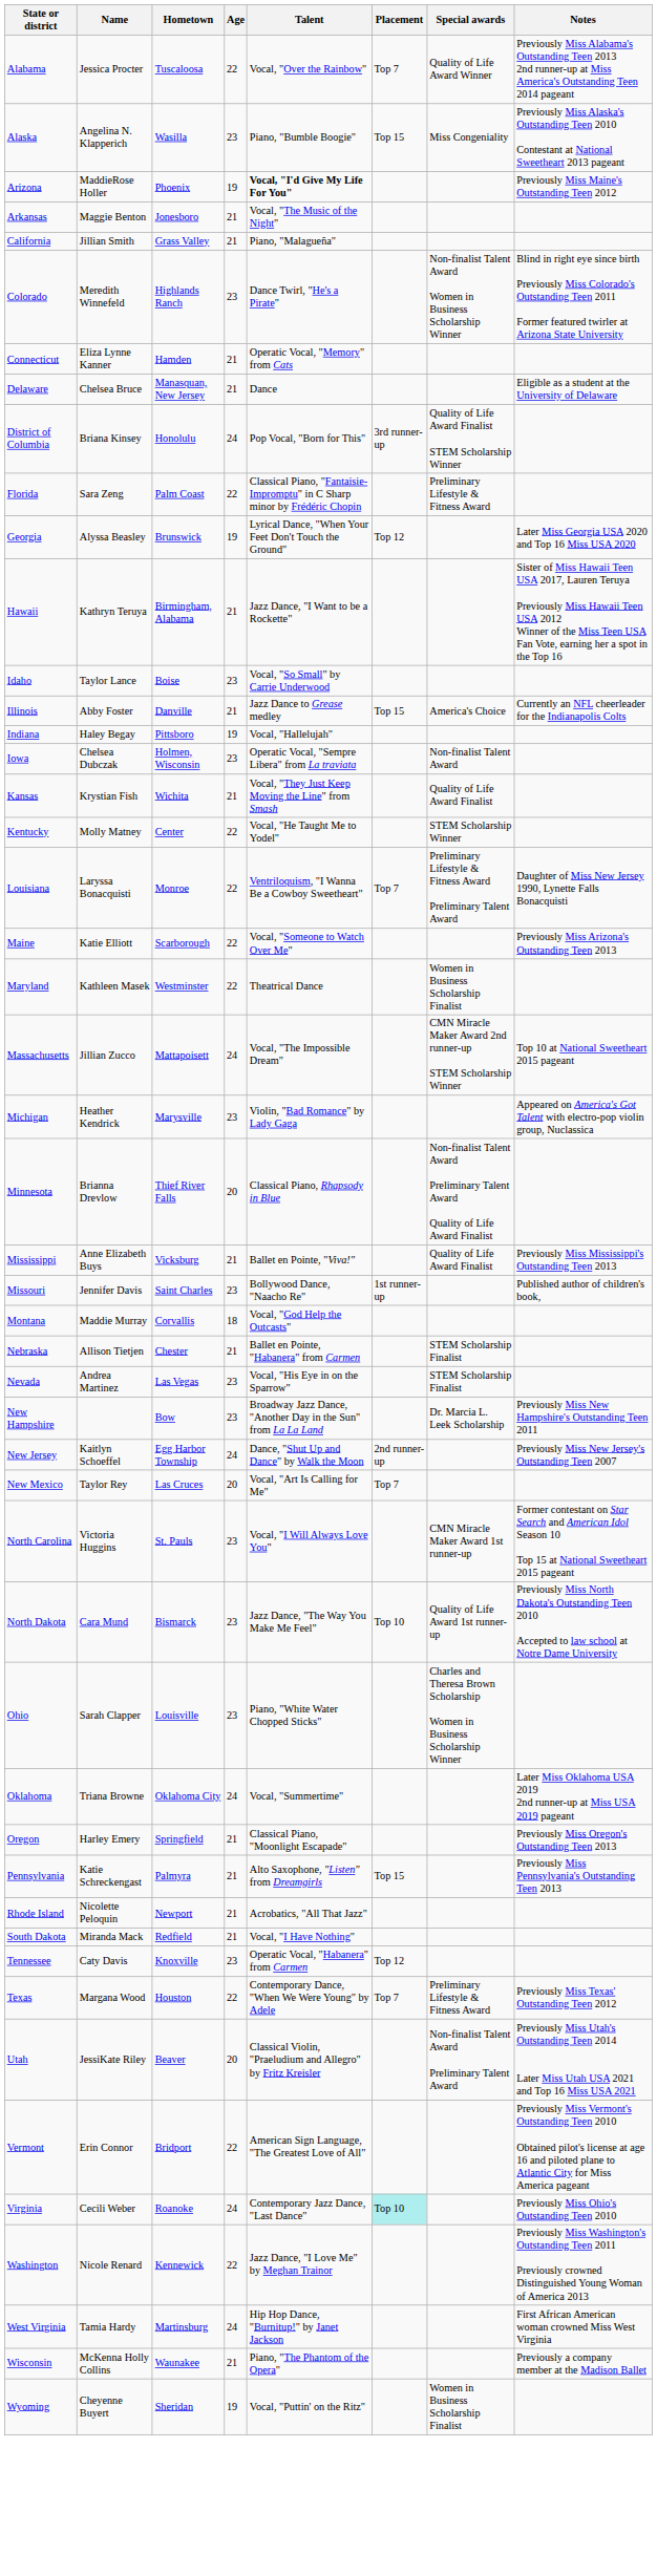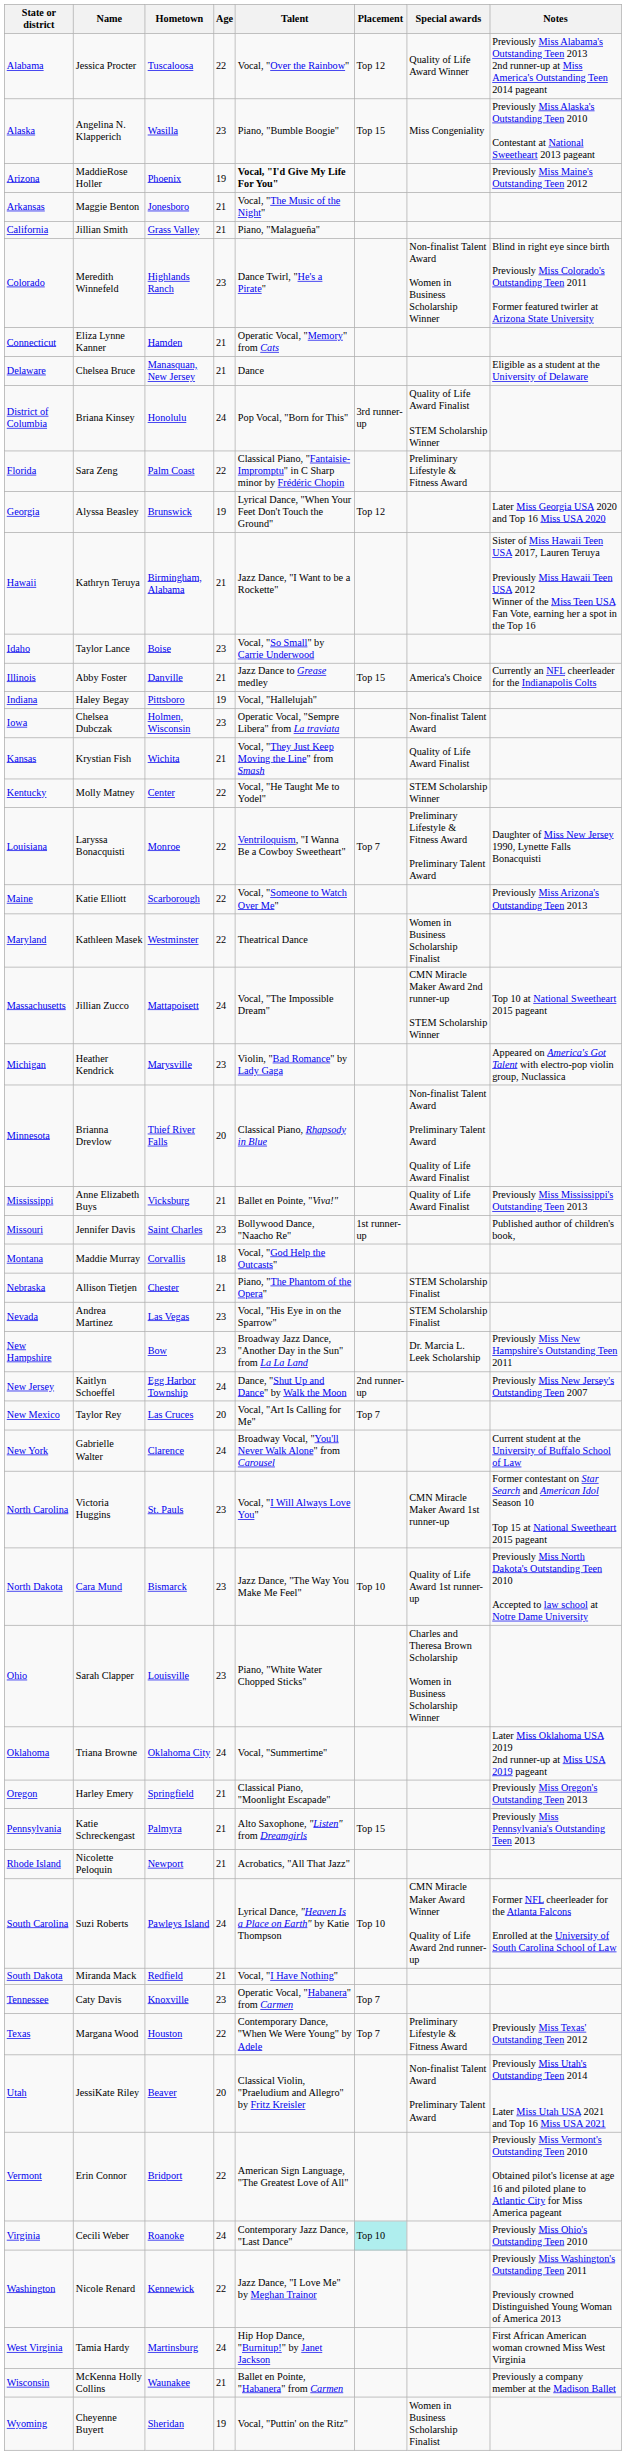 <table class="wikitable sortable" style="font-size:90%">
 <tr bgcolor="#efefef">
 <th>State or district</th>
 <th>Name</th>
 <th>Hometown</th>
 <th>Age</th>
 <th>Talent</th>
 <th>Placement</th>
 <th>Special awards</th>
 <th>Notes</th>
 </tr>
 <tr>
 <td><a href='#'>Alabama</a></td>
 <td>Jessica Procter</td>
 <td><a href='#'>Tuscaloosa</a></td>
 <td>22</td>
 <td>Vocal, "<a href='#'>Over the Rainbow</a>"</td>
-<td>Top 7</td>
+<td>Top 12</td>
 <td>Quality of Life Award Winner</td>
 <td>Previously <a href='#'>Miss Alabama's Outstanding Teen</a> 2013<br>2nd runner-up at <a href='#'>Miss America's Outstanding Teen</a> 2014 pageant</td>
 </tr>
 <tr>
 <td><a href='#'>Alaska</a></td>
 <td>Angelina N. Klapperich</td>
 <td><a href='#'>Wasilla</a></td>
 <td>23</td>
 <td>Piano, "Bumble Boogie"</td>
 <td>Top 15</td>
 <td>Miss Congeniality</td>
 <td>Previously <a href='#'>Miss Alaska's Outstanding Teen</a> 2010<br><br>Contestant at <a href='#'>National Sweetheart</a> 2013 pageant</td>
 </tr>
 <tr>
 <td><a href='#'>Arizona</a></td>
 <td>MaddieRose Holler</td>
 <td><a href='#'>Phoenix</a></td>
 <td>19</td>
 <td><strong>Vocal, "I'd Give My Life For You"</strong></td>
 <td></td>
 <td></td>
 <td>Previously <a href='#'>Miss Maine's Outstanding Teen</a> 2012</td>
 </tr>
 <tr>
 <td><a href='#'>Arkansas</a></td>
 <td>Maggie Benton</td>
 <td><a href='#'>Jonesboro</a></td>
 <td>21</td>
 <td>Vocal, "<a href='#'>The Music of the Night</a>"</td>
 <td></td>
 <td></td>
 <td></td>
 </tr>
 <tr>
 <td><a href='#'>California</a></td>
 <td>Jillian Smith</td>
 <td><a href='#'>Grass Valley</a></td>
 <td>21</td>
 <td>Piano, "Malagueña"</td>
 <td></td>
 <td></td>
 <td></td>
 </tr>
 <tr>
 <td><a href='#'>Colorado</a></td>
 <td>Meredith Winnefeld</td>
 <td><a href='#'>Highlands Ranch</a></td>
 <td>23</td>
 <td>Dance Twirl, "<a href='#'>He's a Pirate</a>"</td>
 <td></td>
 <td>Non-finalist Talent Award<br><br>Women in Business Scholarship Winner</td>
 <td>Blind in right eye since birth<br><br>Previously <a href='#'>Miss Colorado's Outstanding Teen</a> 2011<br><br>Former featured twirler at <a href='#'>Arizona State University</a></td>
 </tr>
 <tr>
 <td><a href='#'>Connecticut</a></td>
 <td>Eliza Lynne Kanner</td>
 <td><a href='#'>Hamden</a></td>
 <td>21</td>
 <td>Operatic Vocal, "<a href='#'>Memory</a>" from <em><a href='#'>Cats</a></em></td>
 <td></td>
 <td></td>
 <td></td>
 </tr>
 <tr>
 <td><a href='#'>Delaware</a></td>
 <td>Chelsea Bruce</td>
 <td><a href='#'>Manasquan, New Jersey</a></td>
 <td>21</td>
 <td>Dance</td>
 <td></td>
 <td></td>
 <td>Eligible as a student at the <a href='#'>University of Delaware</a></td>
 </tr>
 <tr>
 <td><a href='#'>District of Columbia</a></td>
 <td>Briana Kinsey</td>
 <td><a href='#'>Honolulu</a></td>
 <td>24</td>
 <td>Pop Vocal, "Born for This"</td>
 <td>3rd runner-up</td>
 <td>Quality of Life Award Finalist<br><br>STEM Scholarship Winner</td>
 <td></td>
 </tr>
 <tr>
 <td><a href='#'>Florida</a></td>
 <td>Sara Zeng</td>
 <td><a href='#'>Palm Coast</a></td>
 <td>22</td>
 <td>Classical Piano, "<a href='#'>Fantaisie-Impromptu</a>" in C Sharp minor by <a href='#'>Frédéric Chopin</a></td>
 <td></td>
 <td>Preliminary Lifestyle & Fitness Award</td>
 <td></td>
 </tr>
 <tr>
 <td><a href='#'>Georgia</a></td>
 <td>Alyssa Beasley</td>
 <td><a href='#'>Brunswick</a></td>
 <td>19</td>
 <td>Lyrical Dance, "When Your Feet Don't Touch the Ground"</td>
 <td>Top 12</td>
 <td></td>
 <td>Later <a href='#'>Miss Georgia USA</a> 2020 and Top 16 <a href='#'>Miss USA 2020</a></td>
 </tr>
 <tr>
 <td><a href='#'>Hawaii</a></td>
 <td>Kathryn Teruya</td>
 <td><a href='#'>Birmingham, Alabama</a></td>
 <td>21</td>
 <td>Jazz Dance, "I Want to be a Rockette"</td>
 <td></td>
 <td></td>
 <td>Sister of <a href='#'>Miss Hawaii Teen USA</a> 2017, Lauren Teruya<br><br> Previously <a href='#'>Miss Hawaii Teen USA</a> 2012<br>Winner of the <a href='#'>Miss Teen USA</a> Fan Vote, earning her a spot in the Top 16</td>
 </tr>
 <tr>
 <td><a href='#'>Idaho</a></td>
 <td>Taylor Lance</td>
 <td><a href='#'>Boise</a></td>
 <td>23</td>
 <td>Vocal, "<a href='#'>So Small</a>" by <a href='#'>Carrie Underwood</a></td>
 <td></td>
 <td></td>
 <td></td>
 </tr>
 <tr>
 <td><a href='#'>Illinois</a></td>
 <td>Abby Foster</td>
 <td><a href='#'>Danville</a></td>
 <td>21</td>
 <td>Jazz Dance to <em><a href='#'>Grease</a></em> medley</td>
 <td>Top 15</td>
 <td>America's Choice</td>
 <td>Currently an <a href='#'>NFL</a> cheerleader for the <a href='#'>Indianapolis Colts</a></td>
 </tr>
 <tr>
 <td><a href='#'>Indiana</a></td>
 <td>Haley Begay</td>
 <td><a href='#'>Pittsboro</a></td>
 <td>19</td>
 <td>Vocal, "Hallelujah"</td>
 <td></td>
 <td></td>
 <td></td>
 </tr>
 <tr>
 <td><a href='#'>Iowa</a></td>
 <td>Chelsea Dubczak</td>
 <td><a href='#'>Holmen, Wisconsin</a></td>
 <td>23</td>
 <td>Operatic Vocal, "Sempre Libera" from <em><a href='#'>La traviata</a></em></td>
 <td></td>
 <td>Non-finalist Talent Award</td>
 <td></td>
 </tr>
 <tr>
 <td><a href='#'>Kansas</a></td>
 <td>Krystian Fish</td>
 <td><a href='#'>Wichita</a></td>
 <td>21</td>
 <td>Vocal, "<a href='#'>They Just Keep Moving the Line</a>" from <em><a href='#'>Smash</a></em></td>
 <td></td>
 <td>Quality of Life Award Finalist</td>
 <td></td>
 </tr>
 <tr>
 <td><a href='#'>Kentucky</a></td>
 <td>Molly Matney</td>
 <td><a href='#'>Center</a></td>
 <td>22</td>
 <td>Vocal, "He Taught Me to Yodel"</td>
 <td></td>
 <td>STEM Scholarship Winner</td>
 <td></td>
 </tr>
 <tr>
 <td><a href='#'>Louisiana</a></td>
 <td>Laryssa Bonacquisti</td>
 <td><a href='#'>Monroe</a></td>
 <td>22</td>
 <td><a href='#'>Ventriloquism</a>, "I Wanna Be a Cowboy Sweetheart"</td>
 <td>Top 7</td>
 <td>Preliminary Lifestyle & Fitness Award<br><br>Preliminary Talent Award</td>
 <td>Daughter of <a href='#'>Miss New Jersey</a> 1990, Lynette Falls Bonacquisti</td>
 </tr>
 <tr>
 <td><a href='#'>Maine</a></td>
 <td>Katie Elliott</td>
 <td><a href='#'>Scarborough</a></td>
 <td>22</td>
 <td>Vocal, "<a href='#'>Someone to Watch Over Me</a>"</td>
 <td></td>
 <td></td>
 <td>Previously <a href='#'>Miss Arizona's Outstanding Teen</a> 2013</td>
 </tr>
 <tr>
 <td><a href='#'>Maryland</a></td>
 <td>Kathleen Masek</td>
 <td><a href='#'>Westminster</a></td>
 <td>22</td>
 <td>Theatrical Dance</td>
 <td></td>
 <td>Women in Business Scholarship Finalist</td>
 <td></td>
 </tr>
 <tr>
 <td><a href='#'>Massachusetts</a></td>
 <td>Jillian Zucco</td>
 <td><a href='#'>Mattapoisett</a></td>
 <td>24</td>
 <td>Vocal, "The Impossible Dream"</td>
 <td></td>
 <td>CMN Miracle Maker Award 2nd runner-up<br><br>STEM Scholarship Winner</td>
 <td>Top 10 at <a href='#'>National Sweetheart</a> 2015 pageant</td>
 </tr>
 <tr>
 <td><a href='#'>Michigan</a></td>
 <td>Heather Kendrick</td>
 <td><a href='#'>Marysville</a></td>
 <td>23</td>
 <td>Violin, "<a href='#'>Bad Romance</a>" by <a href='#'>Lady Gaga</a></td>
 <td></td>
 <td></td>
 <td>Appeared on <em><a href='#'>America's Got Talent</a></em> with electro-pop violin group, Nuclassica</td>
 </tr>
 <tr>
 <td><a href='#'>Minnesota</a></td>
 <td>Brianna Drevlow</td>
 <td><a href='#'>Thief River Falls</a></td>
 <td>20</td>
 <td>Classical Piano, <em><a href='#'>Rhapsody in Blue</a></em></td>
 <td></td>
 <td>Non-finalist Talent Award<br><br>Preliminary Talent Award<br><br>Quality of Life Award Finalist</td>
 <td></td>
 </tr>
 <tr>
 <td><a href='#'>Mississippi</a></td>
 <td>Anne Elizabeth Buys</td>
 <td><a href='#'>Vicksburg</a></td>
 <td>21</td>
 <td>Ballet en Pointe, "<em>Viva!"</em></td>
 <td></td>
 <td>Quality of Life Award Finalist</td>
 <td>Previously <a href='#'>Miss Mississippi's Outstanding Teen</a> 2013</td>
 </tr>
 <tr>
 <td><a href='#'>Missouri</a></td>
 <td>Jennifer Davis</td>
 <td><a href='#'>Saint Charles</a></td>
 <td>23</td>
 <td>Bollywood Dance, "Naacho Re"</td>
 <td>1st runner-up</td>
 <td></td>
 <td>Published author of children's book, </td>
 </tr>
 <tr>
 <td><a href='#'>Montana</a></td>
 <td>Maddie Murray</td>
 <td><a href='#'>Corvallis</a></td>
 <td>18</td>
 <td>Vocal, "<a href='#'>God Help the Outcasts</a>"</td>
 <td></td>
 <td></td>
 <td></td>
 </tr>
 <tr>
 <td><a href='#'>Nebraska</a></td>
 <td>Allison Tietjen</td>
 <td><a href='#'>Chester</a></td>
 <td>21</td>
-<td>Ballet en Pointe, "<a href='#'>Habanera</a>" from <em><a href='#'>Carmen</a></em></td>
+<td>Piano, "<a href='#'>The Phantom of the Opera</a>"</td>
 <td></td>
 <td>STEM Scholarship Finalist</td>
 <td></td>
 </tr>
 <tr>
 <td><a href='#'>Nevada</a></td>
 <td>Andrea Martinez</td>
 <td><a href='#'>Las Vegas</a></td>
 <td>23</td>
 <td>Vocal, "His Eye in on the Sparrow"</td>
 <td></td>
 <td>STEM Scholarship Finalist</td>
 <td></td>
 </tr>
 <tr>
 <td><a href='#'>New Hampshire</a></td>
 <td></td>
 <td><a href='#'>Bow</a></td>
 <td>23</td>
 <td>Broadway Jazz Dance, "Another Day in the Sun" from <em><a href='#'>La La Land</a></em></td>
 <td></td>
 <td>Dr. Marcia L. Leek Scholarship</td>
 <td>Previously <a href='#'>Miss New Hampshire's Outstanding Teen</a> 2011</td>
 </tr>
 <tr>
 <td><a href='#'>New Jersey</a></td>
 <td>Kaitlyn Schoeffel</td>
 <td><a href='#'>Egg Harbor Township</a></td>
 <td>24</td>
 <td>Dance, "<a href='#'>Shut Up and Dance</a>" by <a href='#'>Walk the Moon</a></td>
 <td>2nd runner-up</td>
 <td></td>
 <td>Previously <a href='#'>Miss New Jersey's Outstanding Teen</a> 2007</td>
 </tr>
 <tr>
 <td><a href='#'>New Mexico</a></td>
 <td>Taylor Rey</td>
 <td><a href='#'>Las Cruces</a></td>
 <td>20</td>
 <td>Vocal, "Art Is Calling for Me"</td>
 <td>Top 7</td>
 <td></td>
 <td></td>
+</tr>
+<tr>
+<td><a href='#'>New York</a></td>
+<td>Gabrielle Walter</td>
+<td><a href='#'>Clarence</a></td>
+<td>24</td>
+<td>Broadway Vocal, "<a href='#'>You'll Never Walk Alone</a>" from <em><a href='#'>Carousel</a></em></td>
+<td></td>
+<td></td>
+<td>Current student at the <a href='#'>University of Buffalo School of Law</a></td>
 </tr>
 <tr>
 <td><a href='#'>North Carolina</a></td>
 <td>Victoria Huggins</td>
 <td><a href='#'>St. Pauls</a></td>
 <td>23</td>
 <td>Vocal, "<a href='#'>I Will Always Love You</a>"</td>
 <td></td>
 <td>CMN Miracle Maker Award 1st runner-up</td>
 <td>Former contestant on <em><a href='#'>Star Search</a></em> and <em><a href='#'>American Idol</a></em> Season 10<br><br>Top 15 at <a href='#'>National Sweetheart</a> 2015 pageant</td>
 </tr>
 <tr>
 <td><a href='#'>North Dakota</a></td>
 <td><a href='#'>Cara Mund</a></td>
 <td><a href='#'>Bismarck</a></td>
 <td>23</td>
 <td>Jazz Dance, "The Way You Make Me Feel"</td>
 <td>Top 10</td>
 <td>Quality of Life Award 1st runner-up</td>
 <td>Previously <a href='#'>Miss North Dakota's Outstanding Teen</a> 2010<br><br>Accepted to <a href='#'>law school</a> at <a href='#'>Notre Dame University</a></td>
 </tr>
 <tr>
 <td><a href='#'>Ohio</a></td>
 <td>Sarah Clapper</td>
 <td><a href='#'>Louisville</a></td>
 <td>23</td>
 <td>Piano, "White Water Chopped Sticks"</td>
 <td></td>
 <td>Charles and Theresa Brown Scholarship <br><br>Women in Business Scholarship Winner</td>
 <td></td>
 </tr>
 <tr>
 <td><a href='#'>Oklahoma</a></td>
 <td>Triana Browne</td>
 <td><a href='#'>Oklahoma City</a></td>
 <td>24</td>
 <td>Vocal, "Summertime"</td>
 <td></td>
 <td></td>
 <td>Later <a href='#'>Miss Oklahoma USA</a> 2019<br>2nd runner-up at <a href='#'>Miss USA 2019</a> pageant</td>
 </tr>
 <tr>
 <td><a href='#'>Oregon</a></td>
 <td>Harley Emery</td>
 <td><a href='#'>Springfield</a></td>
 <td>21</td>
 <td>Classical Piano, "Moonlight Escapade"</td>
 <td></td>
 <td></td>
 <td>Previously <a href='#'>Miss Oregon's Outstanding Teen</a> 2013</td>
 </tr>
 <tr>
 <td><a href='#'>Pennsylvania</a></td>
 <td>Katie Schreckengast</td>
 <td><a href='#'>Palmyra</a></td>
 <td>21</td>
 <td>Alto Saxophone, <em>"<a href='#'>Listen</a>"</em> from <em><a href='#'>Dreamgirls</a></em></td>
 <td>Top 15</td>
 <td></td>
 <td>Previously <a href='#'>Miss Pennsylvania's Outstanding Teen</a> 2013</td>
 </tr>
 <tr>
 <td><a href='#'>Rhode Island</a></td>
 <td>Nicolette Peloquin</td>
 <td><a href='#'>Newport</a></td>
 <td>21</td>
 <td>Acrobatics, "All That Jazz"</td>
 <td></td>
 <td></td>
 <td></td>
 </tr>
 <tr>
+<td><a href='#'>South Carolina</a></td>
+<td>Suzi Roberts</td>
+<td><a href='#'>Pawleys Island</a></td>
+<td>24</td>
+<td>Lyrical Dance, <em>"<a href='#'>Heaven Is a Place on Earth</a>"</em> by Katie Thompson</td>
+<td>Top 10</td>
+<td>CMN Miracle Maker Award Winner<br><br>Quality of Life Award 2nd runner-up</td>
+<td>Former <a href='#'>NFL</a> cheerleader for the <a href='#'>Atlanta Falcons</a><br><br>Enrolled at the <a href='#'>University of South Carolina School of Law</a></td>
+</tr>
+<tr>
 <td><a href='#'>South Dakota</a></td>
 <td>Miranda Mack</td>
 <td><a href='#'>Redfield</a></td>
 <td>21</td>
 <td>Vocal, "<a href='#'>I Have Nothing</a>"</td>
 <td></td>
 <td></td>
 <td></td>
 </tr>
 <tr>
 <td><a href='#'>Tennessee</a></td>
 <td>Caty Davis</td>
 <td><a href='#'>Knoxville</a></td>
 <td>23</td>
 <td>Operatic Vocal, "<a href='#'>Habanera</a>" from <em><a href='#'>Carmen</a></em></td>
-<td>Top 12</td>
+<td>Top 7</td>
 <td></td>
 <td></td>
 </tr>
 <tr>
 <td><a href='#'>Texas</a></td>
 <td>Margana Wood</td>
 <td><a href='#'>Houston</a></td>
 <td>22</td>
 <td>Contemporary Dance, "When We Were Young" by <a href='#'>Adele</a></td>
 <td>Top 7</td>
 <td>Preliminary Lifestyle & Fitness Award</td>
 <td>Previously <a href='#'>Miss Texas' Outstanding Teen</a> 2012</td>
 </tr>
 <tr>
 <td><a href='#'>Utah</a></td>
 <td>JessiKate Riley</td>
 <td><a href='#'>Beaver</a></td>
 <td>20</td>
 <td>Classical Violin, "Praeludium and Allegro" by <a href='#'>Fritz Kreisler</a></td>
 <td></td>
 <td>Non-finalist Talent Award<br><br>Preliminary Talent Award</td>
 <td>Previously <a href='#'>Miss Utah's Outstanding Teen</a> 2014<br><br><br>Later <a href='#'>Miss Utah USA</a> 2021 and Top 16 <a href='#'>Miss USA 2021</a></td>
 </tr>
 <tr>
 <td><a href='#'>Vermont</a></td>
 <td>Erin Connor</td>
 <td><a href='#'>Bridport</a></td>
 <td>22</td>
 <td>American Sign Language, "The Greatest Love of All"</td>
 <td></td>
 <td></td>
 <td>Previously <a href='#'>Miss Vermont's Outstanding Teen</a> 2010<br><br>Obtained pilot's license at age 16 and piloted plane to <a href='#'>Atlantic City</a> for Miss America pageant</td>
 </tr>
 <tr>
 <td><a href='#'>Virginia</a></td>
 <td>Cecili Weber</td>
 <td><a href='#'>Roanoke</a></td>
 <td>24</td>
 <td>Contemporary Jazz Dance, "Last Dance"</td>
 <td style="background: paleturquoise;">Top 10</td>
 <td></td>
 <td>Previously <a href='#'>Miss Ohio's Outstanding Teen</a> 2010</td>
 </tr>
 <tr>
 <td><a href='#'>Washington</a></td>
 <td>Nicole Renard</td>
 <td><a href='#'>Kennewick</a></td>
 <td>22</td>
 <td>Jazz Dance, "I Love Me" by <a href='#'>Meghan Trainor</a></td>
 <td></td>
 <td></td>
 <td>Previously <a href='#'>Miss Washington's Outstanding Teen</a> 2011<br><br>Previously crowned Distinguished Young Woman of America 2013</td>
 </tr>
 <tr>
 <td><a href='#'>West Virginia</a></td>
 <td>Tamia Hardy</td>
 <td><a href='#'>Martinsburg</a></td>
 <td>24</td>
 <td>Hip Hop Dance, "<a href='#'>Burnitup!</a>" by <a href='#'>Janet Jackson</a></td>
 <td></td>
 <td></td>
 <td>First African American woman crowned Miss West Virginia</td>
 </tr>
 <tr>
 <td><a href='#'>Wisconsin</a></td>
 <td>McKenna Holly Collins</td>
 <td><a href='#'>Waunakee</a></td>
 <td>21</td>
-<td>Piano, "<a href='#'>The Phantom of the Opera</a>"</td>
+<td>Ballet en Pointe, "<a href='#'>Habanera</a>" from <em><a href='#'>Carmen</a></em></td>
 <td></td>
 <td></td>
 <td>Previously a company member at the <a href='#'>Madison Ballet</a></td>
 </tr>
 <tr>
 <td><a href='#'>Wyoming</a></td>
 <td>Cheyenne Buyert</td>
 <td><a href='#'>Sheridan</a></td>
 <td>19</td>
 <td>Vocal, "Puttin' on the Ritz"</td>
 <td></td>
 <td>Women in Business Scholarship Finalist</td>
 <td></td>
 </tr>
 </table>
